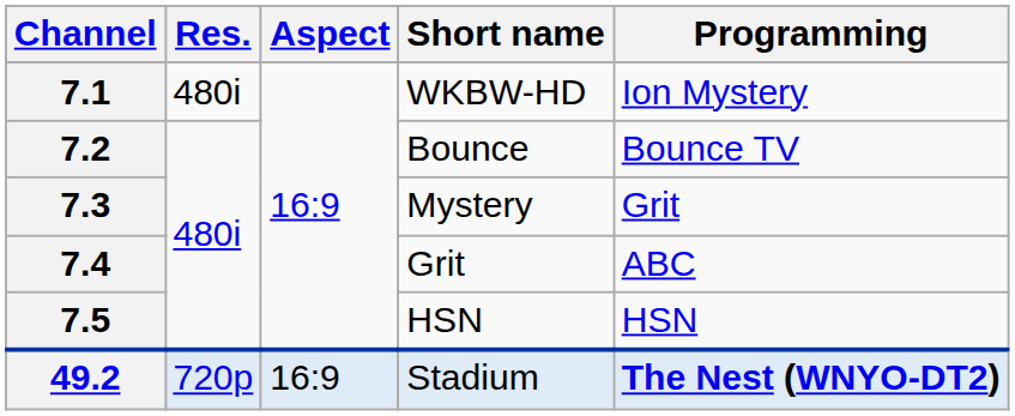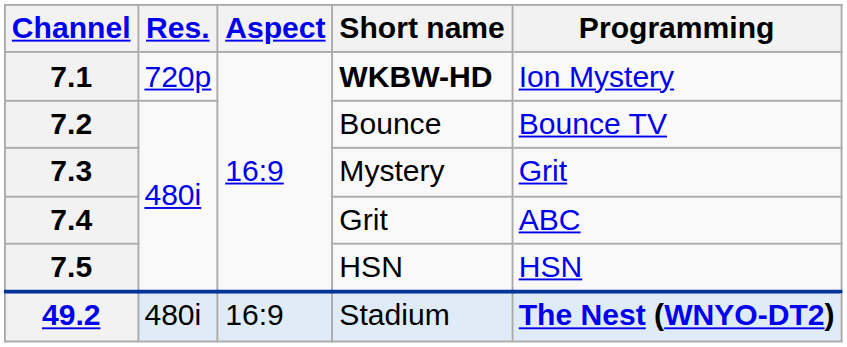 <table class="wikitable">
 <tr>
 <th scope = "col"><a href='#'>Channel</a></th>
 <th scope = "col"><a href='#'>Res.</a></th>
 <th scope = "col"><a href='#'>Aspect</a></th>
 <th scope = "col">Short name</th>
 <th scope = "col">Programming</th>
 </tr>
 <tr>
 <th scope = "row">7.1</th>
-<td>480i</td>
+<td><a href='#'>720p</a></td>
 <td rowspan=5><a href='#'>16:9</a></td>
-<td>WKBW-HD</td>
+<td><strong>WKBW-HD</strong></td>
 <td><a href='#'>Ion Mystery</a></td>
 </tr>
 <tr>
 <th scope = "row">7.2</th>
 <td rowspan=4><a href='#'>480i</a></td>
 <td>Bounce</td>
 <td><a href='#'>Bounce TV</a></td>
 </tr>
 <tr>
 <th scope = "row">7.3</th>
 <td>Mystery</td>
 <td><a href='#'>Grit</a></td>
 </tr>
 <tr>
 <th scope = "row">7.4</th>
 <td>Grit</td>
 <td><a href='#'>ABC</a></td>
 </tr>
 <tr>
 <th scope = "row">7.5</th>
 <td>HSN</td>
 <td><a href='#'>HSN</a></td>
 </tr>
 <tr style="background-color:#DFEBF6; border-top: 2px solid #003399;">
 <th scope = "row"><a href='#'>49.2</a></th>
-<td><a href='#'>720p</a></td>
+<td>480i</td>
 <td>16:9</td>
 <td>Stadium</td>
 <td><strong><a href='#'>The Nest</a> (<a href='#'>WNYO-DT2</a>)</strong></td>
 </tr>
 </table>
